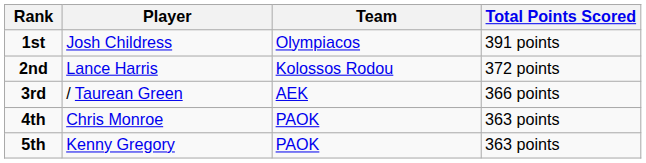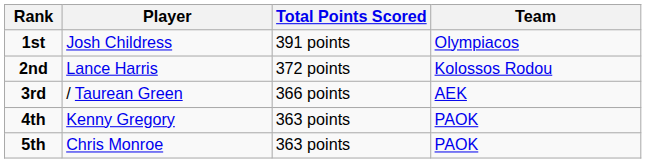 <table class="wikitable sortable">
 <tr>
 <th style="width:50px;">Rank</th>
 <th style="width:200px;">Player</th>
+<th style="width:150px;"><a href='#'>Total Points Scored</a></th>
 <th style="width:200px;">Team</th>
-<th style="width:150px;"><a href='#'>Total Points Scored</a></th>
 </tr>
 <tr>
 <td style="text-align:center;"><strong>1st</strong></td>
 <td> <a href='#'>Josh Childress</a></td>
+<td>391 points</td>
 <td><a href='#'>Olympiacos</a></td>
-<td>391 points</td>
 </tr>
 <tr>
 <td style="text-align:center;"><strong>2nd</strong></td>
 <td> <a href='#'>Lance Harris</a></td>
+<td>372 points</td>
 <td><a href='#'>Kolossos Rodou</a></td>
-<td>372 points</td>
 </tr>
 <tr>
 <td style="text-align:center;"><strong>3rd</strong></td>
 <td>/ <a href='#'>Taurean Green</a></td>
+<td>366 points</td>
 <td><a href='#'>AEK</a></td>
-<td>366 points</td>
 </tr>
 <tr>
 <td style="text-align:center;"><strong>4th</strong></td>
-<td> <a href='#'>Chris Monroe</a></td>
+<td> <a href='#'>Kenny Gregory</a></td>
+<td>363 points</td>
 <td><a href='#'>PAOK</a></td>
-<td>363 points</td>
 </tr>
 <tr>
 <td style="text-align:center;"><strong>5th</strong></td>
-<td> <a href='#'>Kenny Gregory</a></td>
+<td> <a href='#'>Chris Monroe</a></td>
+<td>363 points</td>
 <td><a href='#'>PAOK</a></td>
-<td>363 points</td>
 </tr>
 </table>
